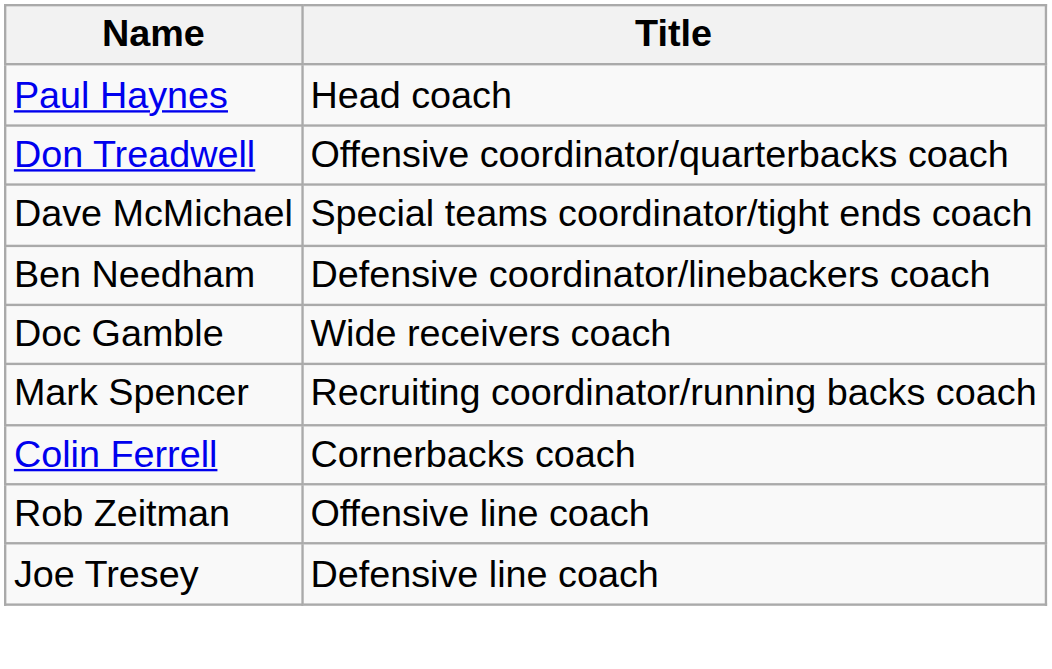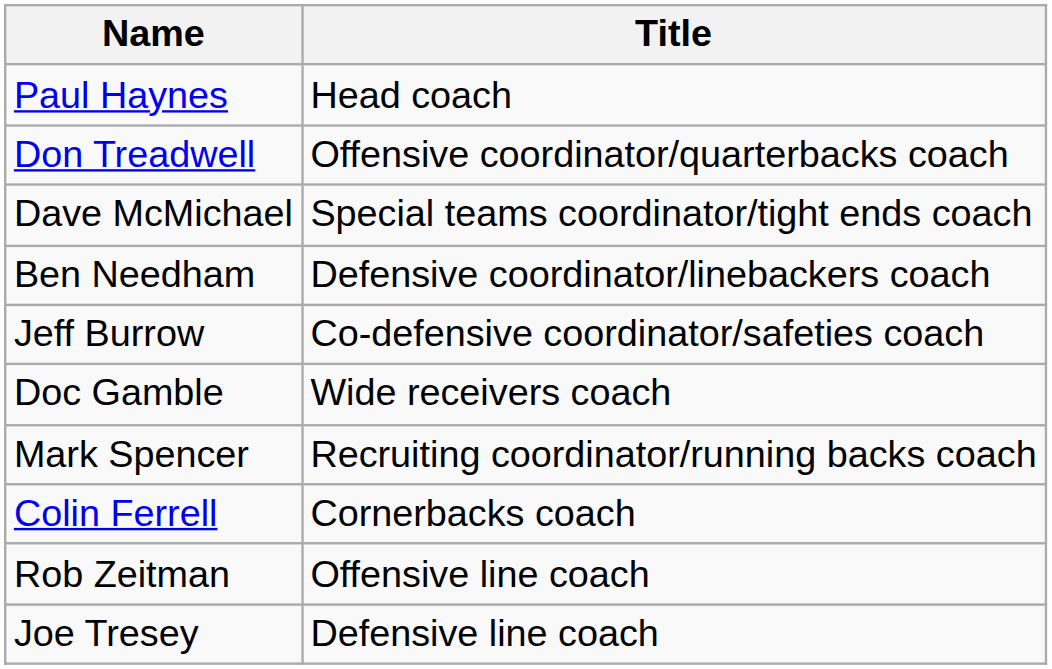 <table class="wikitable">
 <tr>
 <th>Name</th>
 <th>Title</th>
 </tr>
 <tr>
 <td><a href='#'>Paul Haynes</a></td>
 <td>Head coach</td>
 </tr>
 <tr>
 <td><a href='#'>Don Treadwell</a></td>
 <td>Offensive coordinator/quarterbacks coach</td>
 </tr>
 <tr>
 <td>Dave McMichael</td>
 <td>Special teams coordinator/tight ends coach</td>
 </tr>
 <tr>
 <td>Ben Needham</td>
 <td>Defensive coordinator/linebackers coach</td>
 </tr>
 <tr>
+<td>Jeff Burrow</td>
+<td>Co-defensive coordinator/safeties coach</td>
+</tr>
+<tr>
 <td>Doc Gamble</td>
 <td>Wide receivers coach</td>
 </tr>
 <tr>
 <td>Mark Spencer</td>
 <td>Recruiting coordinator/running backs coach</td>
 </tr>
 <tr>
 <td><a href='#'>Colin Ferrell</a></td>
 <td>Cornerbacks coach</td>
 </tr>
 <tr>
 <td>Rob Zeitman</td>
 <td>Offensive line coach</td>
 </tr>
 <tr>
 <td>Joe Tresey</td>
 <td>Defensive line coach</td>
 </tr>
 </table>
